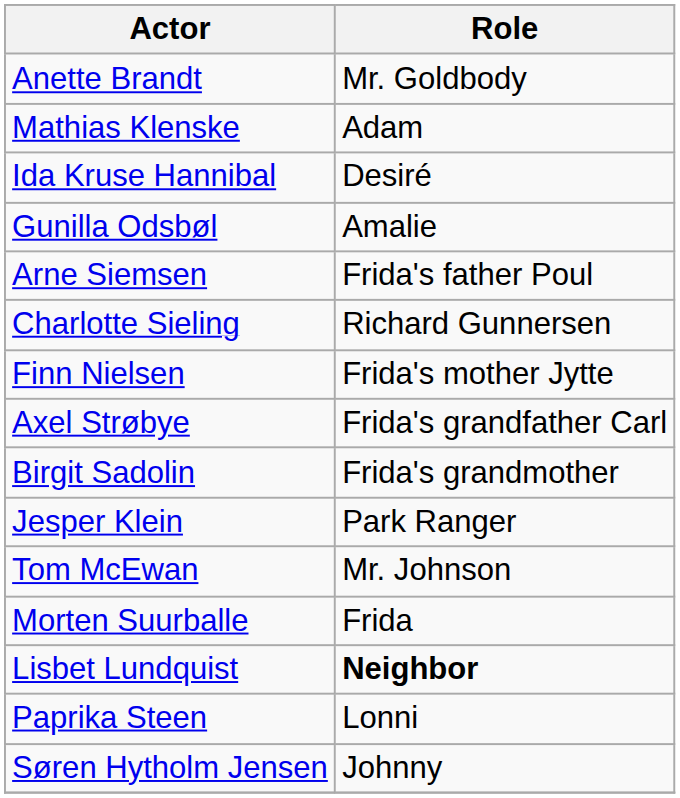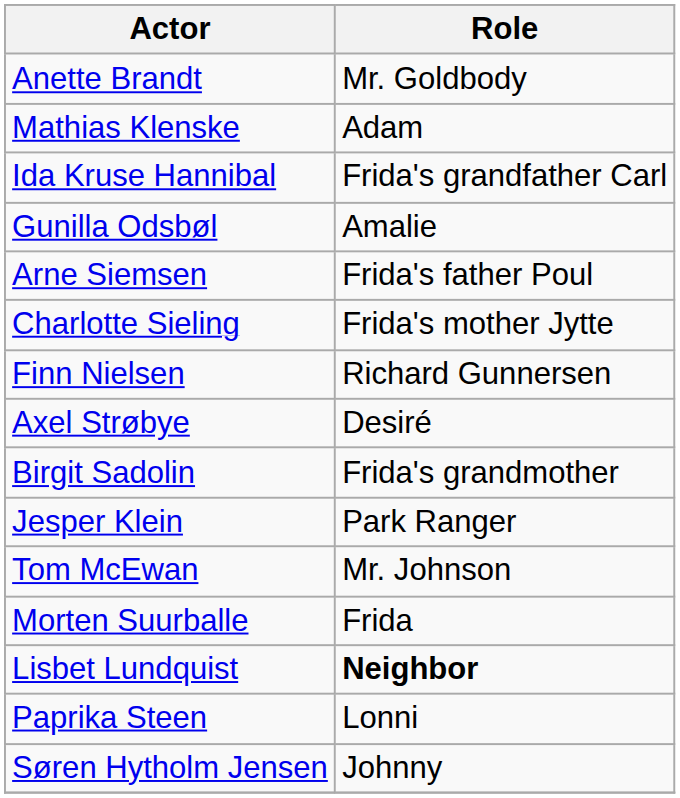 <table class="wikitable">
 <tr>
 <th>Actor</th>
 <th>Role</th>
 </tr>
 <tr>
 <td><a href='#'>Anette Brandt</a></td>
 <td>Mr. Goldbody</td>
 </tr>
 <tr>
 <td><a href='#'>Mathias Klenske</a></td>
 <td>Adam</td>
 </tr>
 <tr>
 <td><a href='#'>Ida Kruse Hannibal</a></td>
-<td>Desiré</td>
+<td>Frida's grandfather Carl</td>
 </tr>
 <tr>
 <td><a href='#'>Gunilla Odsbøl</a></td>
 <td>Amalie</td>
 </tr>
 <tr>
 <td><a href='#'>Arne Siemsen</a></td>
 <td>Frida's father Poul</td>
 </tr>
 <tr>
 <td><a href='#'>Charlotte Sieling</a></td>
+<td>Frida's mother Jytte</td>
+</tr>
+<tr>
+<td><a href='#'>Finn Nielsen</a></td>
 <td>Richard Gunnersen</td>
 </tr>
 <tr>
-<td><a href='#'>Finn Nielsen</a></td>
-<td>Frida's mother Jytte</td>
-</tr>
-<tr>
 <td><a href='#'>Axel Strøbye</a></td>
-<td>Frida's grandfather Carl</td>
+<td>Desiré</td>
 </tr>
 <tr>
 <td><a href='#'>Birgit Sadolin</a></td>
 <td>Frida's grandmother</td>
 </tr>
 <tr>
 <td><a href='#'>Jesper Klein</a></td>
 <td>Park Ranger</td>
 </tr>
 <tr>
 <td><a href='#'>Tom McEwan</a></td>
 <td>Mr. Johnson</td>
 </tr>
 <tr>
 <td><a href='#'>Morten Suurballe</a></td>
 <td>Frida</td>
 </tr>
 <tr>
 <td><a href='#'>Lisbet Lundquist</a></td>
 <td><strong>Neighbor</strong></td>
 </tr>
 <tr>
 <td><a href='#'>Paprika Steen</a></td>
 <td>Lonni</td>
 </tr>
 <tr>
 <td><a href='#'>Søren Hytholm Jensen</a></td>
 <td>Johnny</td>
 </tr>
 <tr>
 </tr>
 </table>
